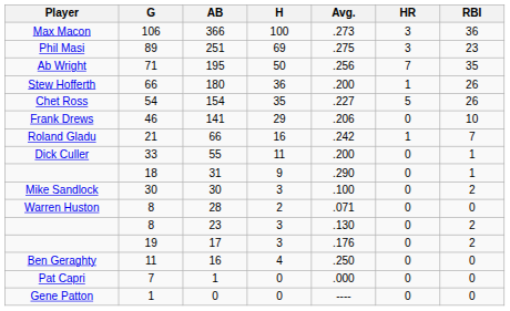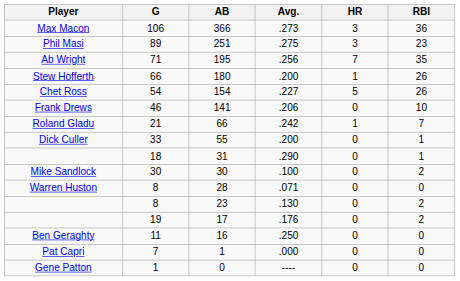 <table class="wikitable sortable">
 <tr>
 <th bgcolor="#DDDDFF" width="16%">Player</th>
 <th bgcolor="#DDDDFF" width="9%">G</th>
 <th bgcolor="#DDDDFF" width="9%">AB</th>
-<th bgcolor="#DDDDFF" width="9%">H</th>
 <th bgcolor="#DDDDFF" width="9%">Avg.</th>
 <th bgcolor="#DDDDFF" width="9%">HR</th>
 <th bgcolor="#DDDDFF" width="9%">RBI</th>
 </tr>
 <tr align="center">
 <td><a href='#'>Max Macon</a></td>
 <td>106</td>
 <td>366</td>
-<td>100</td>
 <td>.273</td>
 <td>3</td>
 <td>36</td>
 </tr>
 <tr align=center>
 <td><a href='#'>Phil Masi</a></td>
 <td>89</td>
 <td>251</td>
-<td>69</td>
 <td>.275</td>
 <td>3</td>
 <td>23</td>
 </tr>
 <tr align=center>
 <td><a href='#'>Ab Wright</a></td>
 <td>71</td>
 <td>195</td>
-<td>50</td>
 <td>.256</td>
 <td>7</td>
 <td>35</td>
 </tr>
 <tr align=center>
 <td><a href='#'>Stew Hofferth</a></td>
 <td>66</td>
 <td>180</td>
-<td>36</td>
 <td>.200</td>
 <td>1</td>
 <td>26</td>
 </tr>
 <tr align=center>
 <td><a href='#'>Chet Ross</a></td>
 <td>54</td>
 <td>154</td>
-<td>35</td>
 <td>.227</td>
 <td>5</td>
 <td>26</td>
 </tr>
 <tr align=center>
 <td><a href='#'>Frank Drews</a></td>
 <td>46</td>
 <td>141</td>
-<td>29</td>
 <td>.206</td>
 <td>0</td>
 <td>10</td>
 </tr>
 <tr align=center>
 <td><a href='#'>Roland Gladu</a></td>
 <td>21</td>
 <td>66</td>
-<td>16</td>
 <td>.242</td>
 <td>1</td>
 <td>7</td>
 </tr>
 <tr align=center>
 <td><a href='#'>Dick Culler</a></td>
 <td>33</td>
 <td>55</td>
-<td>11</td>
 <td>.200</td>
 <td>0</td>
 <td>1</td>
 </tr>
 <tr align=center>
 <td></td>
 <td>18</td>
 <td>31</td>
-<td>9</td>
 <td>.290</td>
 <td>0</td>
 <td>1</td>
 </tr>
 <tr align="center">
 <td><a href='#'>Mike Sandlock</a></td>
 <td>30</td>
 <td>30</td>
-<td>3</td>
 <td>.100</td>
 <td>0</td>
 <td>2</td>
 </tr>
 <tr align=center>
 <td><a href='#'>Warren Huston</a></td>
 <td>8</td>
 <td>28</td>
-<td>2</td>
 <td>.071</td>
 <td>0</td>
 <td>0</td>
 </tr>
 <tr align=center>
 <td></td>
 <td>8</td>
 <td>23</td>
-<td>3</td>
 <td>.130</td>
 <td>0</td>
 <td>2</td>
 </tr>
 <tr align="center">
 <td></td>
 <td>19</td>
 <td>17</td>
-<td>3</td>
 <td>.176</td>
 <td>0</td>
 <td>2</td>
 </tr>
 <tr align="center">
 <td><a href='#'>Ben Geraghty</a></td>
 <td>11</td>
 <td>16</td>
-<td>4</td>
 <td>.250</td>
 <td>0</td>
 <td>0</td>
 </tr>
 <tr align=center>
 <td><a href='#'>Pat Capri</a></td>
 <td>7</td>
 <td>1</td>
-<td>0</td>
 <td>.000</td>
 <td>0</td>
 <td>0</td>
 </tr>
 <tr align=center>
 <td><a href='#'>Gene Patton</a></td>
 <td>1</td>
 <td>0</td>
-<td>0</td>
 <td>----</td>
 <td>0</td>
 <td>0</td>
 </tr>
 </table>
